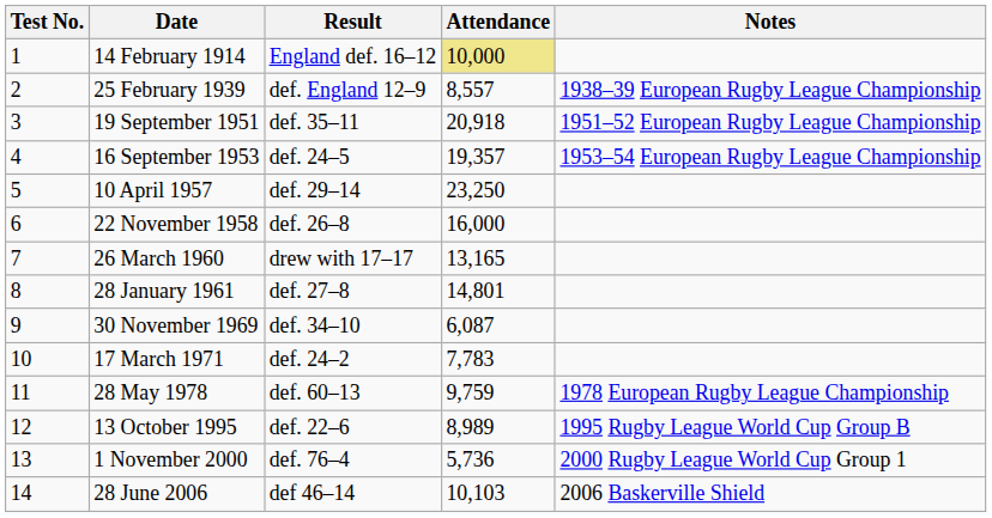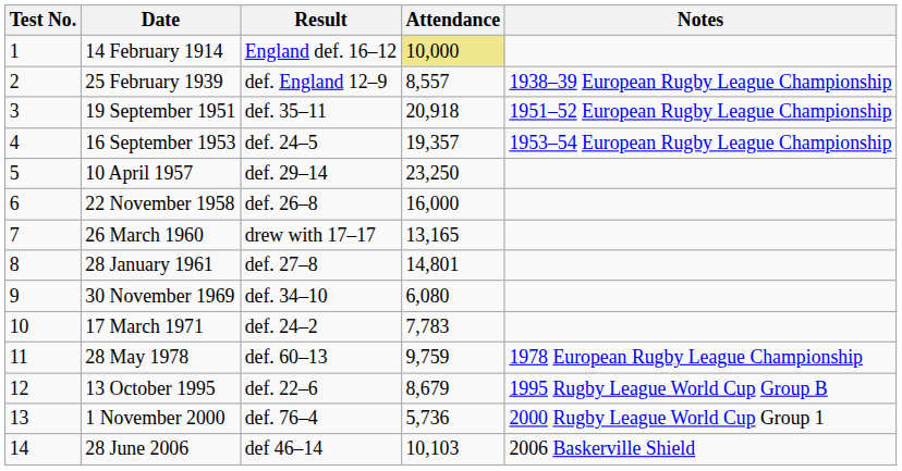 <table class="wikitable">
 <tr>
 <th>Test No.</th>
 <th>Date</th>
 <th>Result</th>
 <th>Attendance</th>
 <th>Notes</th>
 </tr>
 <tr>
 <td>1</td>
 <td>14 February 1914</td>
 <td> <a href='#'>England</a> def.  16–12</td>
 <td style="background: khaki;">10,000</td>
 <td></td>
 </tr>
 <tr>
 <td>2</td>
 <td>25 February 1939</td>
 <td> def.  <a href='#'>England</a> 12–9</td>
 <td>8,557</td>
 <td><a href='#'>1938–39</a> <a href='#'>European Rugby League Championship</a></td>
 </tr>
 <tr>
 <td>3</td>
 <td>19 September 1951</td>
 <td> def.  35–11</td>
 <td>20,918</td>
 <td><a href='#'>1951–52</a> <a href='#'>European Rugby League Championship</a></td>
 </tr>
 <tr>
 <td>4</td>
 <td>16 September 1953</td>
 <td> def.  24–5</td>
 <td>19,357</td>
 <td><a href='#'>1953–54</a> <a href='#'>European Rugby League Championship</a></td>
 </tr>
 <tr>
 <td>5</td>
 <td>10 April 1957</td>
 <td> def.  29–14</td>
 <td>23,250</td>
 <td></td>
 </tr>
 <tr>
 <td>6</td>
 <td>22 November 1958</td>
 <td> def.  26–8</td>
 <td>16,000</td>
 <td></td>
 </tr>
 <tr>
 <td>7</td>
 <td>26 March 1960</td>
 <td> drew with  17–17</td>
 <td>13,165</td>
 <td></td>
 </tr>
 <tr>
 <td>8</td>
 <td>28 January 1961</td>
 <td> def.  27–8</td>
 <td>14,801</td>
 <td></td>
 </tr>
 <tr>
 <td>9</td>
 <td>30 November 1969</td>
 <td> def.  34–10</td>
-<td>6,087</td>
+<td>6,080</td>
 <td></td>
 </tr>
 <tr>
 <td>10</td>
 <td>17 March 1971</td>
 <td> def.  24–2</td>
 <td>7,783</td>
 <td></td>
 </tr>
 <tr>
 <td>11</td>
 <td>28 May 1978</td>
 <td> def.  60–13</td>
 <td>9,759</td>
 <td><a href='#'>1978</a> <a href='#'>European Rugby League Championship</a></td>
 </tr>
 <tr>
 <td>12</td>
 <td>13 October 1995</td>
 <td> def.  22–6</td>
-<td>8,989</td>
+<td>8,679</td>
 <td><a href='#'>1995</a> <a href='#'>Rugby League World Cup</a> <a href='#'>Group B</a></td>
 </tr>
 <tr>
 <td>13</td>
 <td>1 November 2000</td>
 <td> def.  76–4</td>
 <td>5,736</td>
 <td><a href='#'>2000</a> <a href='#'>Rugby League World Cup</a> Group 1</td>
 </tr>
 <tr>
 <td>14</td>
 <td>28 June 2006</td>
 <td> def  46–14</td>
 <td>10,103</td>
 <td>2006 <a href='#'>Baskerville Shield</a></td>
 </tr>
 </table>
